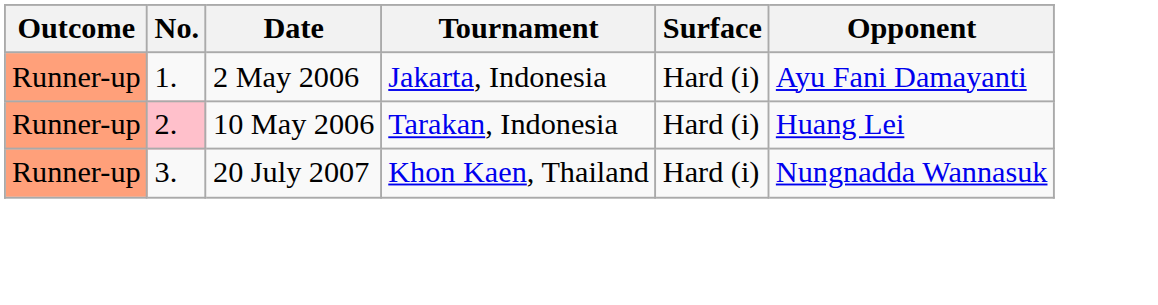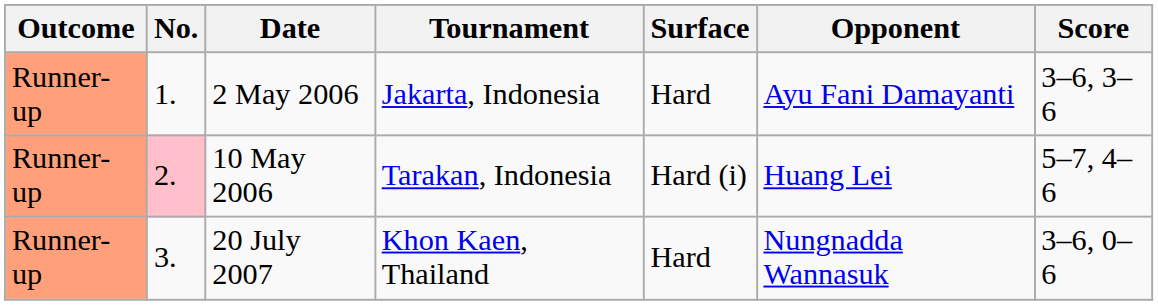 <table class="sortable wikitable">
 <tr>
 <th>Outcome</th>
 <th>No.</th>
 <th>Date</th>
 <th>Tournament</th>
 <th>Surface</th>
 <th>Opponent</th>
+<th class="unsortable">Score</th>
 </tr>
 <tr>
 <td bgcolor="FFA07A">Runner-up</td>
 <td>1.</td>
 <td>2 May 2006</td>
 <td><a href='#'>Jakarta</a>, Indonesia</td>
-<td>Hard (i)</td>
+<td>Hard</td>
 <td> <a href='#'>Ayu Fani Damayanti</a></td>
+<td>3–6, 3–6</td>
 </tr>
 <tr>
 <td bgcolor="FFA07A">Runner-up</td>
 <td style="background: pink;">2.</td>
 <td>10 May 2006</td>
 <td><a href='#'>Tarakan</a>, Indonesia</td>
 <td>Hard (i)</td>
 <td> <a href='#'>Huang Lei</a></td>
+<td>5–7, 4–6</td>
 </tr>
 <tr>
 <td bgcolor="FFA07A">Runner-up</td>
 <td>3.</td>
 <td>20 July 2007</td>
 <td><a href='#'>Khon Kaen</a>, Thailand</td>
-<td>Hard (i)</td>
+<td>Hard</td>
 <td> <a href='#'>Nungnadda Wannasuk</a></td>
+<td>3–6, 0–6</td>
 </tr>
 </table>
